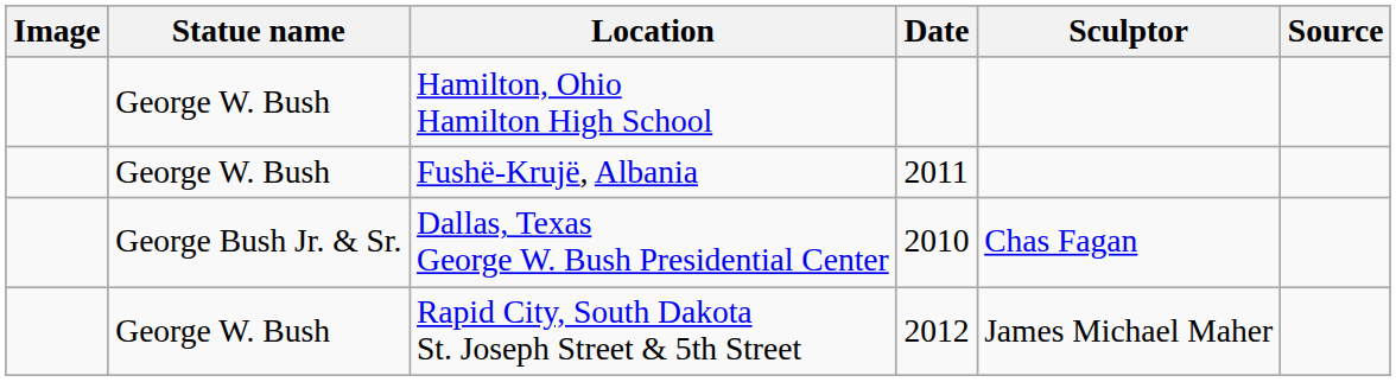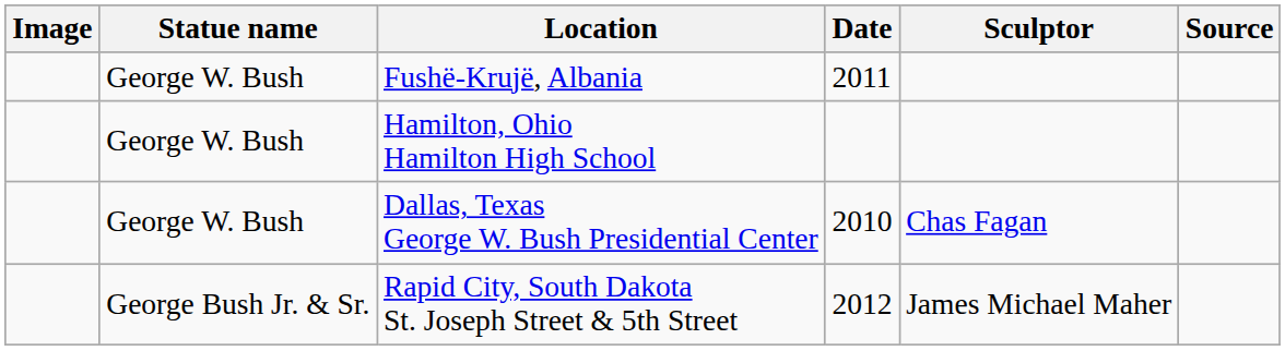 <table class="wikitable sortable">
 <tr>
 <th scope="col" class="unsortable">Image</th>
 <th scope="col">Statue name</th>
 <th scope="col">Location</th>
 <th scope="col">Date</th>
 <th scope="col">Sculptor</th>
 <th scope="col" class="unsortable">Source</th>
 </tr>
 <tr>
 <td></td>
 <td>George W. Bush</td>
+<td><a href='#'>Fushë-Krujë</a>, <a href='#'>Albania</a></td>
+<td>2011</td>
+<td></td>
+<td></td>
+</tr>
+<tr>
+<td></td>
+<td>George W. Bush</td>
 <td><a href='#'>Hamilton, Ohio</a><br><a href='#'>Hamilton High School</a></td>
 <td></td>
 <td></td>
 <td></td>
 </tr>
 <tr>
 <td></td>
 <td>George W. Bush</td>
-<td><a href='#'>Fushë-Krujë</a>, <a href='#'>Albania</a></td>
-<td>2011</td>
-<td></td>
-<td></td>
-</tr>
-<tr>
-<td></td>
-<td>George Bush Jr. & Sr.</td>
 <td><a href='#'>Dallas, Texas</a><br><a href='#'>George W. Bush Presidential Center</a></td>
 <td>2010</td>
 <td><a href='#'>Chas Fagan</a></td>
 <td></td>
 </tr>
 <tr>
 <td></td>
-<td>George W. Bush</td>
+<td>George Bush Jr. & Sr.</td>
 <td><a href='#'>Rapid City, South Dakota</a><br>St. Joseph Street & 5th Street</td>
 <td>2012</td>
 <td>James Michael Maher</td>
 <td></td>
 </tr>
 </table>
